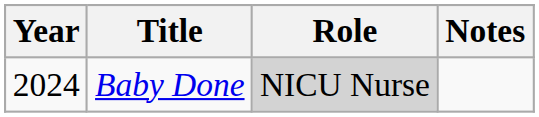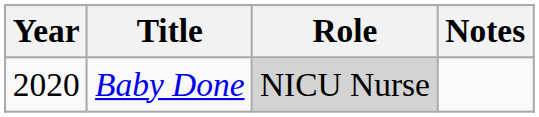 <table class="wikitable sortable">
 <tr>
 <th>Year</th>
 <th>Title</th>
 <th>Role</th>
 <th>Notes</th>
 </tr>
 <tr>
-<td>2024</td>
+<td>2020</td>
 <td><em><a href='#'>Baby Done</a></em></td>
 <td style="background: lightgrey;">NICU Nurse</td>
 <td></td>
 </tr>
 </table>
